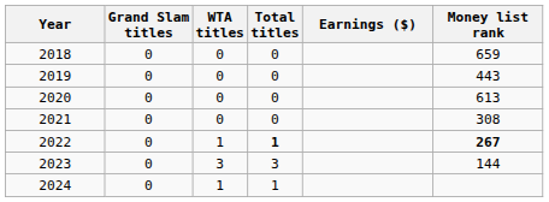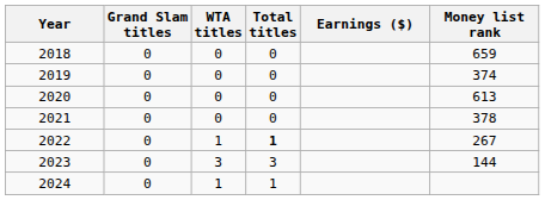 <table class="wikitable" style=text-align:center;">
 <tr>
 <th width="90">Year</th>
 <th>Grand Slam<br> titles</th>
 <th>WTA <br> titles</th>
 <th>Total<br> titles</th>
 <th width="120">Earnings ($)</th>
 <th width="100">Money list rank</th>
 </tr>
 <tr>
 <td>2018</td>
 <td>0</td>
 <td>0</td>
 <td>0</td>
 <td align="right"></td>
 <td>659</td>
 </tr>
 <tr>
 <td>2019</td>
 <td>0</td>
 <td>0</td>
 <td>0</td>
 <td style="text-align:right"></td>
-<td>443</td>
+<td>374</td>
 </tr>
 <tr>
 <td>2020</td>
 <td>0</td>
 <td>0</td>
 <td>0</td>
 <td align="right"></td>
 <td>613</td>
 </tr>
 <tr>
 <td>2021</td>
 <td>0</td>
 <td>0</td>
 <td>0</td>
 <td style="text-align:right"></td>
-<td>308</td>
+<td>378</td>
 </tr>
 <tr>
 <td>2022</td>
 <td>0</td>
 <td>1</td>
 <td><strong>1</strong></td>
 <td style="text-align:right"></td>
-<td><strong>267</strong></td>
+<td>267</td>
 </tr>
 <tr>
 <td>2023</td>
 <td>0</td>
 <td>3</td>
 <td>3</td>
 <td style="text-align:right"></td>
 <td>144</td>
 </tr>
 <tr>
 <td>2024</td>
 <td>0</td>
 <td>1</td>
 <td>1</td>
 <td></td>
 <td></td>
 </tr>
 </table>
